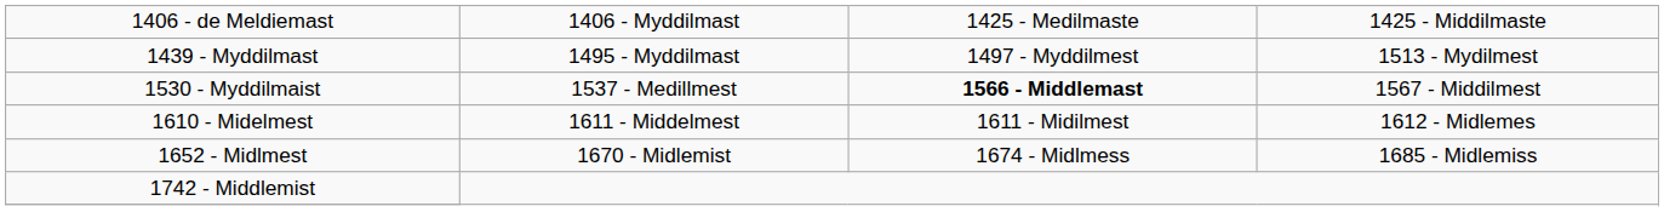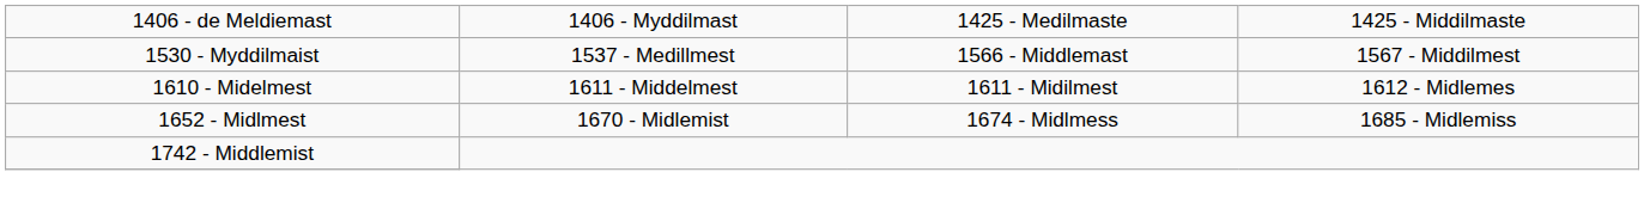 <table class="wikitable unsortable" style="text-align:center" width=100%>
 <tr>
 <td style="text-align:center">1406	 - 	de Meldiemast</td>
 <td>1406	 - 	Myddilmast</td>
 <td>1425	 - 	Medilmaste</td>
 <td>1425	 - 	Middilmaste</td>
 </tr>
 <tr>
-<td>1439	 - 	Myddilmast</td>
-<td>1495	 - 	Myddilmast</td>
-<td>1497	 - 	Myddilmest</td>
-<td>1513	 - 	Mydilmest</td>
-</tr>
-<tr>
 <td>1530	 - 	Myddilmaist</td>
 <td>1537	 - 	Medillmest</td>
-<td><strong>1566	 - 	Middlemast</strong></td>
+<td>1566	 - 	Middlemast</td>
 <td>1567	 - 	Middilmest</td>
 </tr>
 <tr>
 <td>1610	 - 	Midelmest</td>
 <td>1611	 - 	Middelmest</td>
 <td>1611	 - 	Midilmest</td>
 <td>1612	 - 	Midlemes</td>
 </tr>
 <tr>
 <td>1652	 - 	Midlmest</td>
 <td>1670	 - 	Midlemist</td>
 <td>1674	 - 	Midlmess</td>
 <td>1685	 - 	Midlemiss</td>
 </tr>
 <tr>
 <td>1742	 - 	Middlemist</td>
 </tr>
 <tr>
 </tr>
 </table>
